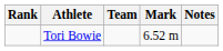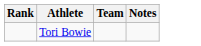 <table class="wikitable sortable">
 <tr>
 <th>Rank</th>
 <th>Athlete</th>
 <th>Team</th>
-<th>Mark</th>
 <th>Notes</th>
 </tr>
 <tr>
 <td align=center></td>
 <td><a href='#'>Tori Bowie</a></td>
 <td></td>
-<td>6.52 m</td>
 <td></td>
 </tr>
 </table>
